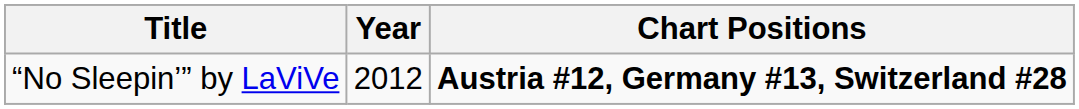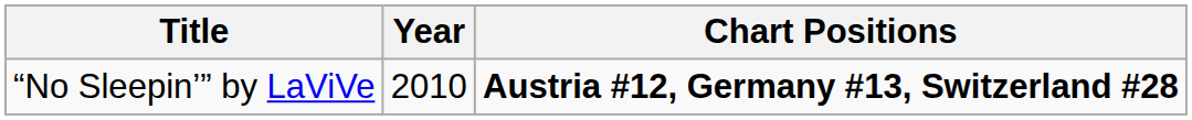 <table class="wikitable">
 <tr>
 <th>Title</th>
 <th>Year</th>
 <th>Chart Positions</th>
 </tr>
 <tr>
 <td>“No Sleepin’” by <a href='#'>LaViVe</a></td>
-<td>2012</td>
+<td>2010</td>
 <td><strong>Austria #12, Germany #13, Switzerland #28</strong></td>
 </tr>
 </table>
